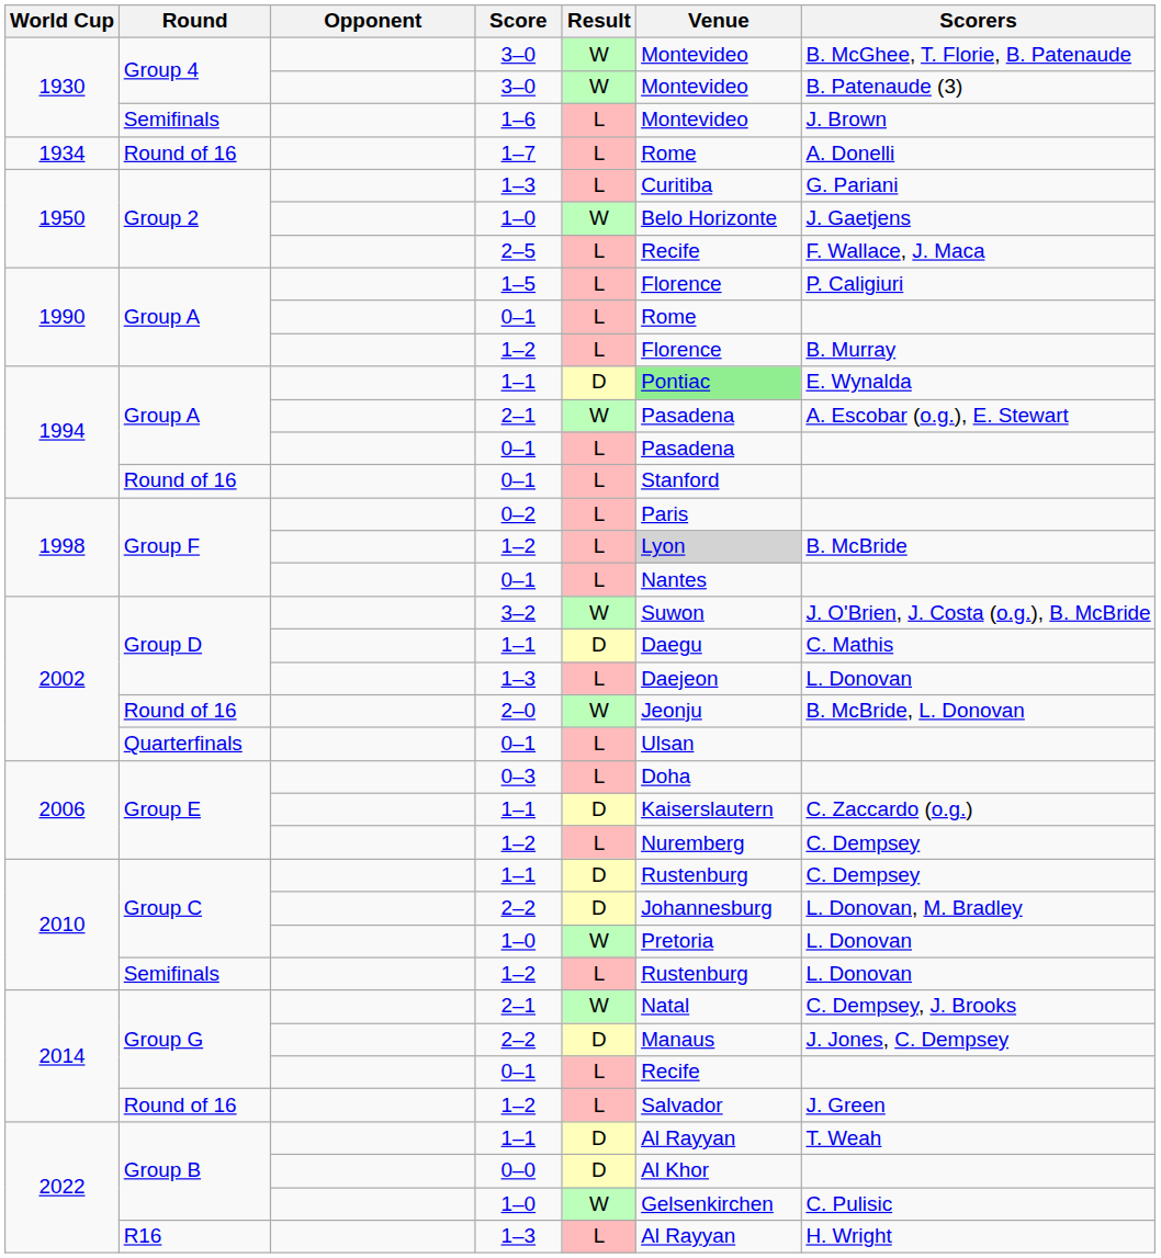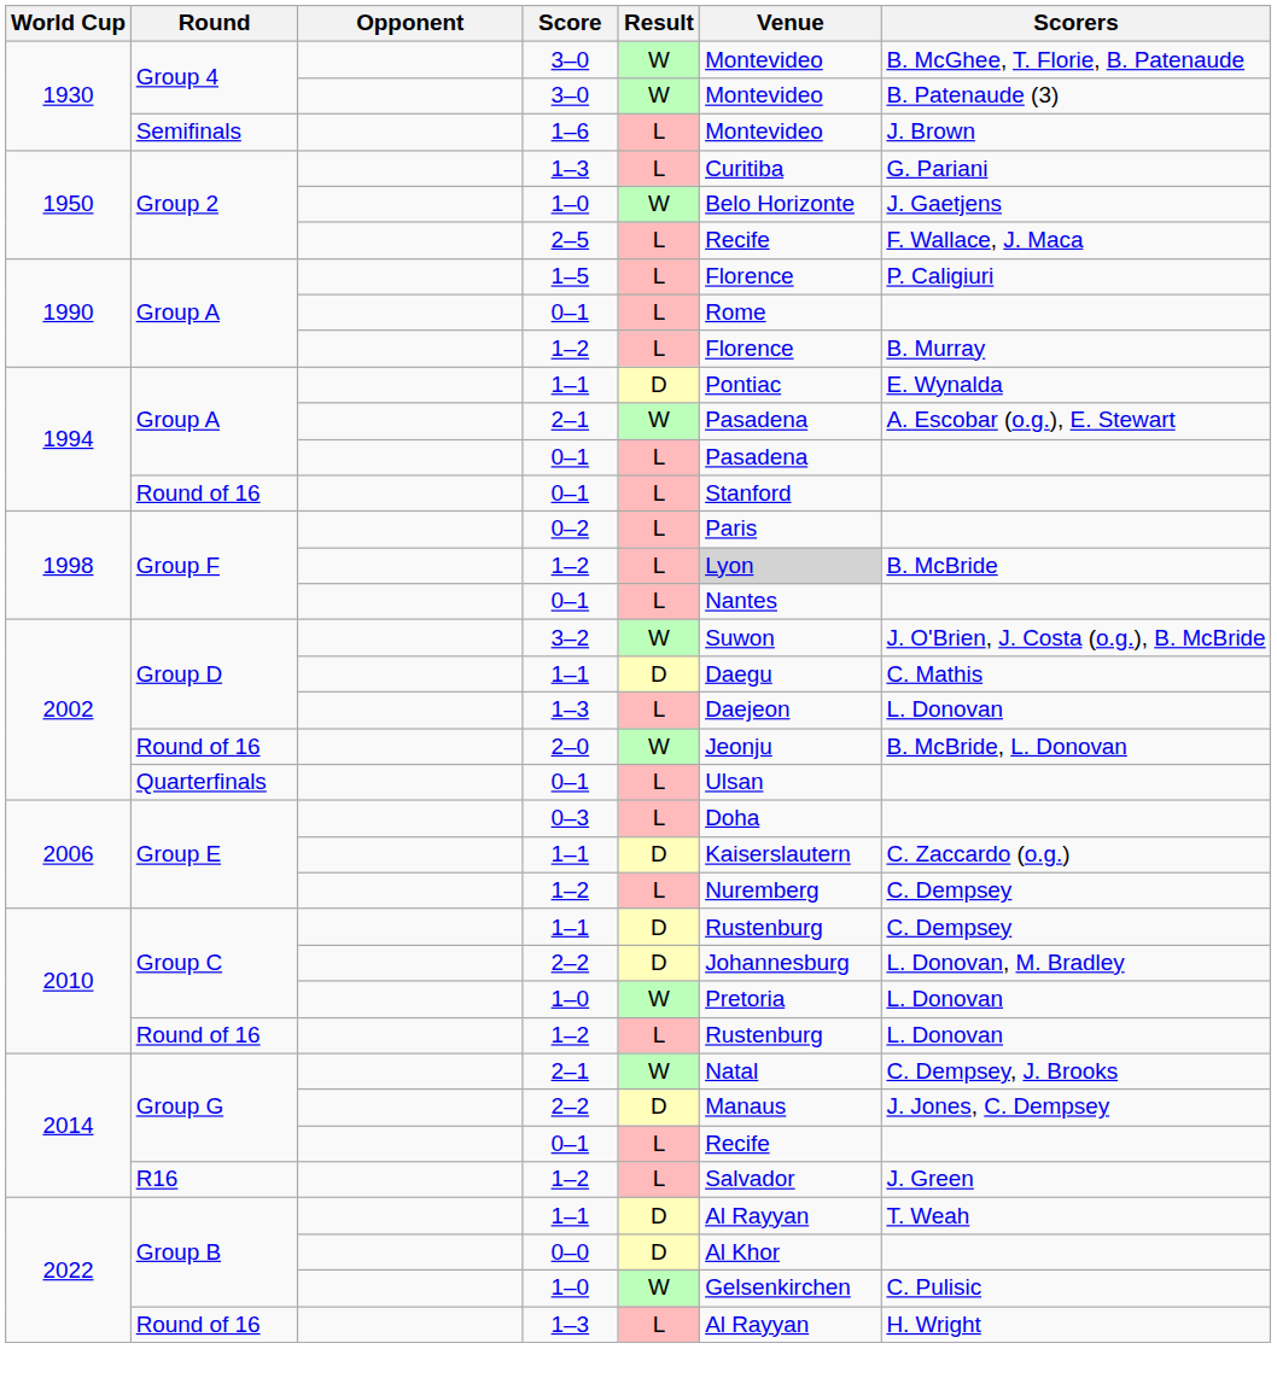 <table class="wikitable sortable" style="text-align:left;">
 <tr>
 <th>World Cup</th>
 <th width=110>Round</th>
 <th width=150>Opponent</th>
 <th width=60>Score</th>
 <th width=50>Result</th>
 <th width=120>Venue</th>
 <th>Scorers</th>
 </tr>
 <tr>
 <td rowspan="3" align=center> <a href='#'>1930</a></td>
 <td rowspan="2"><a href='#'>Group 4</a></td>
 <td></td>
 <td align=center><a href='#'>3–0</a></td>
 <td align=center bgcolor="#bbffbb">W</td>
 <td><a href='#'>Montevideo</a></td>
 <td><a href='#'>B. McGhee</a>, <a href='#'>T. Florie</a>, <a href='#'>B. Patenaude</a></td>
 </tr>
 <tr>
 <td></td>
 <td align=center><a href='#'>3–0</a></td>
 <td align=center bgcolor="#bbffbb">W</td>
 <td><a href='#'>Montevideo</a></td>
 <td><a href='#'>B. Patenaude</a> (3)</td>
 </tr>
 <tr>
 <td><a href='#'>Semifinals</a></td>
 <td></td>
 <td align=center><a href='#'>1–6</a></td>
 <td align=center bgcolor="#ffbbbb">L</td>
 <td><a href='#'>Montevideo</a></td>
 <td><a href='#'>J. Brown</a></td>
-</tr>
-<tr>
-<td align=center> <a href='#'>1934</a></td>
-<td><a href='#'>Round of 16</a></td>
-<td></td>
-<td align=center><a href='#'>1–7</a></td>
-<td align=center bgcolor="#ffbbbb">L</td>
-<td><a href='#'>Rome</a></td>
-<td><a href='#'>A. Donelli</a></td>
 </tr>
 <tr>
 <td rowspan="3" align=center> <a href='#'>1950</a></td>
 <td rowspan="3"><a href='#'>Group 2</a></td>
 <td></td>
 <td align=center><a href='#'>1–3</a></td>
 <td align=center bgcolor="#ffbbbb">L</td>
 <td><a href='#'>Curitiba</a></td>
 <td><a href='#'>G. Pariani</a></td>
 </tr>
 <tr>
 <td></td>
 <td align=center><a href='#'>1–0</a></td>
 <td align=center bgcolor="#bbffbb">W</td>
 <td><a href='#'>Belo Horizonte</a></td>
 <td><a href='#'>J. Gaetjens</a></td>
 </tr>
 <tr>
 <td></td>
 <td align=center><a href='#'>2–5</a></td>
 <td align=center bgcolor="#ffbbbb">L</td>
 <td><a href='#'>Recife</a></td>
 <td><a href='#'>F. Wallace</a>, <a href='#'>J. Maca</a></td>
 </tr>
 <tr>
 <td rowspan="3" align=center> <a href='#'>1990</a></td>
 <td rowspan="3"><a href='#'>Group A</a></td>
 <td></td>
 <td align=center><a href='#'>1–5</a></td>
 <td align=center bgcolor="#ffbbbb">L</td>
 <td><a href='#'>Florence</a></td>
 <td><a href='#'>P. Caligiuri</a></td>
 </tr>
 <tr>
 <td></td>
 <td align=center><a href='#'>0–1</a></td>
 <td align=center bgcolor="#ffbbbb">L</td>
 <td><a href='#'>Rome</a></td>
 <td></td>
 </tr>
 <tr>
 <td></td>
 <td align=center><a href='#'>1–2</a></td>
 <td align=center bgcolor="#ffbbbb">L</td>
 <td><a href='#'>Florence</a></td>
 <td><a href='#'>B. Murray</a></td>
 </tr>
 <tr>
 <td rowspan="4" align=center> <a href='#'>1994</a></td>
 <td rowspan="3"><a href='#'>Group A</a></td>
 <td></td>
 <td align=center><a href='#'>1–1</a></td>
 <td align=center bgcolor="#ffffbb">D</td>
-<td style="background: lightgreen;"><a href='#'>Pontiac</a></td>
+<td><a href='#'>Pontiac</a></td>
 <td><a href='#'>E. Wynalda</a></td>
 </tr>
 <tr>
 <td></td>
 <td align=center><a href='#'>2–1</a></td>
 <td align=center bgcolor="#bbffbb">W</td>
 <td><a href='#'>Pasadena</a></td>
 <td><a href='#'>A. Escobar</a> (<a href='#'>o.g.</a>), <a href='#'>E. Stewart</a></td>
 </tr>
 <tr>
 <td></td>
 <td align=center><a href='#'>0–1</a></td>
 <td align=center bgcolor="#ffbbbb">L</td>
 <td><a href='#'>Pasadena</a></td>
 <td></td>
 </tr>
 <tr>
 <td><a href='#'>Round of 16</a></td>
 <td></td>
 <td align=center><a href='#'>0–1</a></td>
 <td align=center bgcolor="#ffbbbb">L</td>
 <td><a href='#'>Stanford</a></td>
 <td></td>
 </tr>
 <tr>
 <td rowspan="3" align=center> <a href='#'>1998</a></td>
 <td rowspan="3"><a href='#'>Group F</a></td>
 <td></td>
 <td align=center><a href='#'>0–2</a></td>
 <td align=center bgcolor="#ffbbbb">L</td>
 <td><a href='#'>Paris</a></td>
 <td></td>
 </tr>
 <tr>
 <td></td>
 <td align=center><a href='#'>1–2</a></td>
 <td align=center bgcolor="#ffbbbb">L</td>
 <td style="background: lightgrey;"><a href='#'>Lyon</a></td>
 <td><a href='#'>B. McBride</a></td>
 </tr>
 <tr>
 <td></td>
 <td align=center><a href='#'>0–1</a></td>
 <td align=center bgcolor="#ffbbbb">L</td>
 <td><a href='#'>Nantes</a></td>
 <td></td>
 </tr>
 <tr>
 <td rowspan="5" align=center>  <a href='#'>2002</a></td>
 <td rowspan="3"><a href='#'>Group D</a></td>
 <td></td>
 <td align=center><a href='#'>3–2</a></td>
 <td align=center bgcolor="#bbffbb">W</td>
 <td><a href='#'>Suwon</a></td>
 <td><a href='#'>J. O'Brien</a>, <a href='#'>J. Costa</a> (<a href='#'>o.g.</a>), <a href='#'>B. McBride</a></td>
 </tr>
 <tr>
 <td></td>
 <td align=center><a href='#'>1–1</a></td>
 <td align=center bgcolor="#ffffbb">D</td>
 <td><a href='#'>Daegu</a></td>
 <td><a href='#'>C. Mathis</a></td>
 </tr>
 <tr>
 <td></td>
 <td align=center><a href='#'>1–3</a></td>
 <td align=center bgcolor="#ffbbbb">L</td>
 <td><a href='#'>Daejeon</a></td>
 <td><a href='#'>L. Donovan</a></td>
 </tr>
 <tr>
 <td><a href='#'>Round of 16</a></td>
 <td></td>
 <td align=center><a href='#'>2–0</a></td>
 <td align=center bgcolor="#bbffbb">W</td>
 <td><a href='#'>Jeonju</a></td>
 <td><a href='#'>B. McBride</a>, <a href='#'>L. Donovan</a></td>
 </tr>
 <tr>
 <td><a href='#'>Quarterfinals</a></td>
 <td></td>
 <td align=center><a href='#'>0–1</a></td>
 <td align=center bgcolor="#ffbbbb">L</td>
 <td><a href='#'>Ulsan</a></td>
 <td></td>
 </tr>
 <tr>
 <td rowspan="3" align=center> <a href='#'>2006</a></td>
 <td rowspan="3"><a href='#'>Group E</a></td>
 <td></td>
 <td align=center><a href='#'>0–3</a></td>
 <td align=center bgcolor="#ffbbbb">L</td>
 <td><a href='#'>Doha</a></td>
 <td></td>
 </tr>
 <tr>
 <td></td>
 <td align=center><a href='#'>1–1</a></td>
 <td align=center bgcolor="#ffffbb">D</td>
 <td><a href='#'>Kaiserslautern</a></td>
 <td><a href='#'>C. Zaccardo</a> (<a href='#'>o.g.</a>)</td>
 </tr>
 <tr>
 <td></td>
 <td align=center><a href='#'>1–2</a></td>
 <td align=center bgcolor="#ffbbbb">L</td>
 <td><a href='#'>Nuremberg</a></td>
 <td><a href='#'>C. Dempsey</a></td>
 </tr>
 <tr>
 <td rowspan="4" align=center> <a href='#'>2010</a></td>
 <td rowspan="3"><a href='#'>Group C</a></td>
 <td></td>
 <td align=center><a href='#'>1–1</a></td>
 <td align=center bgcolor="#ffffbb">D</td>
 <td><a href='#'>Rustenburg</a></td>
 <td><a href='#'>C. Dempsey</a></td>
 </tr>
 <tr>
 <td></td>
 <td align=center><a href='#'>2–2</a></td>
 <td align=center bgcolor="#ffffbb">D</td>
 <td><a href='#'>Johannesburg</a></td>
 <td><a href='#'>L. Donovan</a>, <a href='#'>M. Bradley</a></td>
 </tr>
 <tr>
 <td></td>
 <td align=center><a href='#'>1–0</a></td>
 <td align=center bgcolor="#bbffbb">W</td>
 <td><a href='#'>Pretoria</a></td>
 <td><a href='#'>L. Donovan</a></td>
 </tr>
 <tr>
-<td><a href='#'>Semifinals</a></td>
+<td><a href='#'>Round of 16</a></td>
 <td></td>
 <td align=center><a href='#'>1–2</a> </td>
 <td align=center bgcolor="#ffbbbb">L</td>
 <td><a href='#'>Rustenburg</a></td>
 <td><a href='#'>L. Donovan</a></td>
 </tr>
 <tr>
 <td rowspan="4" align=center> <a href='#'>2014</a></td>
 <td rowspan="3"><a href='#'>Group G</a></td>
 <td></td>
 <td align=center><a href='#'>2–1</a></td>
 <td align=center bgcolor="#bbffbb">W</td>
 <td><a href='#'>Natal</a></td>
 <td><a href='#'>C. Dempsey</a>, <a href='#'>J. Brooks</a></td>
 </tr>
 <tr>
 <td></td>
 <td align=center><a href='#'>2–2</a></td>
 <td align=center bgcolor="#ffffbb">D</td>
 <td><a href='#'>Manaus</a></td>
 <td><a href='#'>J. Jones</a>, <a href='#'>C. Dempsey</a></td>
 </tr>
 <tr>
 <td></td>
 <td align=center><a href='#'>0–1</a></td>
 <td align=center bgcolor="#ffbbbb">L</td>
 <td><a href='#'>Recife</a></td>
 <td></td>
 </tr>
 <tr>
-<td><a href='#'>Round of 16</a></td>
+<td><a href='#'>R16</a></td>
 <td></td>
 <td align=center><a href='#'>1–2</a> </td>
 <td align=center bgcolor="#ffbbbb">L</td>
 <td><a href='#'>Salvador</a></td>
 <td><a href='#'>J. Green</a></td>
 </tr>
 <tr>
 <td rowspan=4 align=center> <a href='#'>2022</a></td>
 <td rowspan=3><a href='#'>Group B</a></td>
 <td></td>
 <td align=center><a href='#'>1–1</a></td>
 <td align=center bgcolor="#ffffbb">D</td>
 <td><a href='#'>Al Rayyan</a></td>
 <td><a href='#'>T. Weah</a></td>
 </tr>
 <tr>
 <td></td>
 <td align=center><a href='#'>0–0</a></td>
 <td align=center bgcolor="#ffffbb">D</td>
 <td><a href='#'>Al Khor</a></td>
 <td></td>
 </tr>
 <tr>
 <td></td>
 <td align=center><a href='#'>1–0</a></td>
 <td align=center bgcolor="#bbffbb">W</td>
 <td><a href='#'>Gelsenkirchen</a></td>
 <td><a href='#'>C. Pulisic</a></td>
 </tr>
 <tr>
-<td><a href='#'>R16</a></td>
+<td><a href='#'>Round of 16</a></td>
 <td></td>
 <td align=center><a href='#'>1–3</a></td>
 <td align=center bgcolor="#ffbbbb">L</td>
 <td><a href='#'>Al Rayyan</a></td>
 <td><a href='#'>H. Wright</a></td>
 </tr>
 </table>
